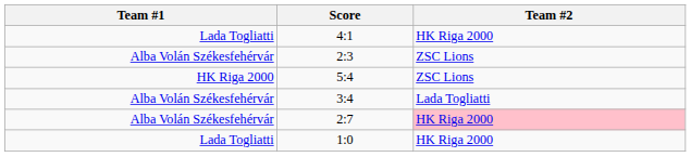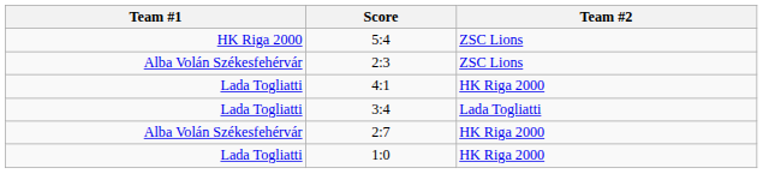 <table class="wikitable" style="text-align: center;">
 <tr>
 <th width=22%>Team #1</th>
 <th width=11%>Score</th>
 <th width=22%>Team #2</th>
-</tr>
-<tr>
-<td style="text-align: right;"><a href='#'>Lada Togliatti</a> </td>
-<td>4:1</td>
-<td style="text-align: left;"> <a href='#'>HK Riga 2000</a></td>
-</tr>
-<tr>
-<td style="text-align: right;"><a href='#'>Alba Volán Székesfehérvár</a> </td>
-<td>2:3</td>
-<td style="text-align: left;"> <a href='#'>ZSC Lions</a></td>
 </tr>
 <tr>
 <td style="text-align: right;"><a href='#'>HK Riga 2000</a> </td>
 <td>5:4</td>
 <td style="text-align: left;"> <a href='#'>ZSC Lions</a></td>
 </tr>
 <tr>
 <td style="text-align: right;"><a href='#'>Alba Volán Székesfehérvár</a> </td>
+<td>2:3</td>
+<td style="text-align: left;"> <a href='#'>ZSC Lions</a></td>
+</tr>
+<tr>
+<td style="text-align: right;"><a href='#'>Lada Togliatti</a> </td>
+<td>4:1</td>
+<td style="text-align: left;"> <a href='#'>HK Riga 2000</a></td>
+</tr>
+<tr>
+<td style="text-align: right;"><a href='#'>Lada Togliatti</a> </td>
 <td>3:4</td>
 <td style="text-align: left;"> <a href='#'>Lada Togliatti</a></td>
 </tr>
 <tr>
 <td style="text-align: right;"><a href='#'>Alba Volán Székesfehérvár</a> </td>
 <td>2:7</td>
-<td style="background: pink; text-align: left;"> <a href='#'>HK Riga 2000</a></td>
+<td style="text-align: left;"> <a href='#'>HK Riga 2000</a></td>
 </tr>
 <tr>
 <td style="text-align: right;"><a href='#'>Lada Togliatti</a> </td>
 <td>1:0</td>
 <td style="text-align: left;"> <a href='#'>HK Riga 2000</a></td>
 </tr>
 </table>
